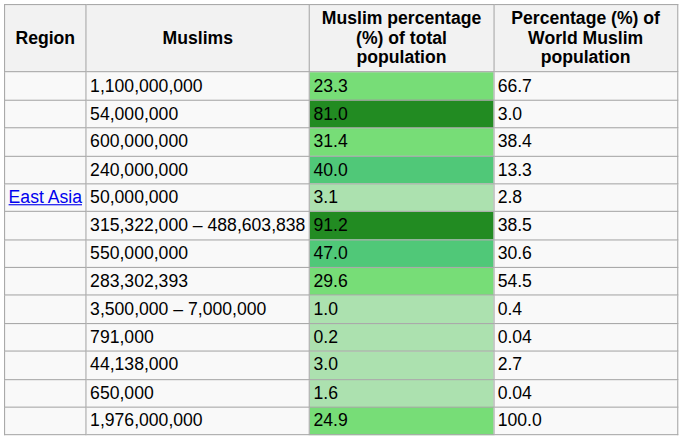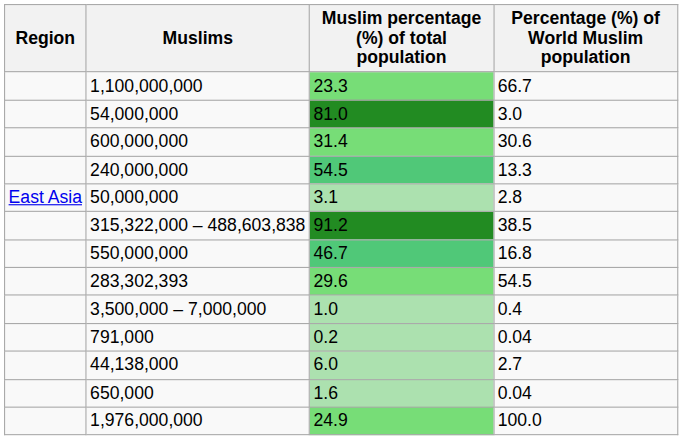 <table class="wikitable sortable col3center col4center" cellspacing="4">
 <tr>
 <th>Region</th>
 <th data-sort-type="number">Muslims</th>
 <th data-sort-type="number"  style="max-width:10em">Muslim percentage (%) of total population</th>
 <th data-sort-type="number"  style="max-width:10em">Percentage (%) of World Muslim population</th>
 </tr>
 <tr>
 <td></td>
 <td>1,100,000,000</td>
 <td style="background:#7d7;">23.3</td>
 <td>66.7</td>
 </tr>
 <tr>
 <td></td>
 <td>54,000,000</td>
 <td style="background:#228B22;">81.0</td>
 <td>3.0</td>
 </tr>
 <tr>
 <td></td>
 <td>600,000,000</td>
 <td style="background:#7d7;">31.4</td>
-<td>38.4</td>
+<td>30.6</td>
 </tr>
 <tr>
 <td></td>
 <td>240,000,000</td>
-<td style="background:#50C878;">40.0</td>
+<td style="background:#50C878;">54.5</td>
 <td>13.3</td>
 </tr>
 <tr>
 <td><a href='#'>East Asia</a></td>
 <td>50,000,000</td>
 <td style="background:#ACE1AF;">3.1</td>
 <td>2.8</td>
 </tr>
 <tr>
 <td></td>
 <td>315,322,000 – 488,603,838</td>
 <td style="background:#228B22;">91.2</td>
 <td>38.5</td>
 </tr>
 <tr>
 <td></td>
 <td>550,000,000</td>
-<td style="background:#50C878;">47.0</td>
-<td>30.6</td>
+<td style="background:#50C878;">46.7</td>
+<td>16.8</td>
 </tr>
 <tr>
 <td></td>
 <td>283,302,393</td>
 <td style="background:#7d7;">29.6</td>
 <td>54.5</td>
 </tr>
 <tr>
 <td></td>
 <td>3,500,000 – 7,000,000</td>
 <td style="background:#ACE1AF;">1.0</td>
 <td>0.4</td>
 </tr>
 <tr>
 <td></td>
 <td>791,000</td>
 <td style="background:#ACE1AF;">0.2</td>
 <td>0.04</td>
 </tr>
 <tr>
 <td></td>
 <td>44,138,000</td>
-<td style="background:#ACE1AF;">3.0</td>
+<td style="background:#ACE1AF;">6.0</td>
 <td>2.7</td>
 </tr>
 <tr>
 <td></td>
 <td>650,000</td>
 <td style="background:#ACE1AF;">1.6</td>
 <td>0.04</td>
 </tr>
 <tr>
 <td></td>
 <td>1,976,000,000</td>
 <td style="background:#7d7;">24.9</td>
 <td>100.0</td>
 </tr>
 </table>
